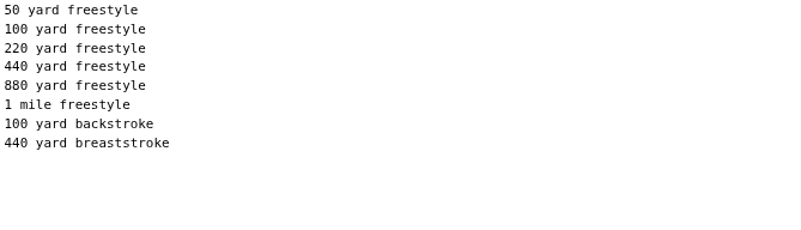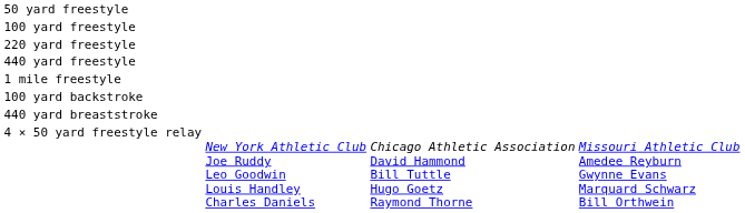 <table>
 <tr>
 <td>50 yard freestyle<br></td>
 <td></td>
 <td></td>
 <td></td>
 </tr>
 <tr>
 <td>100 yard freestyle<br></td>
 <td></td>
 <td></td>
 <td></td>
 </tr>
 <tr>
 <td>220 yard freestyle<br></td>
 <td></td>
 <td></td>
 <td></td>
 </tr>
 <tr>
 <td>440 yard freestyle<br></td>
 <td></td>
 <td></td>
 <td></td>
 </tr>
 <tr>
-<td>880 yard freestyle<br></td>
-<td></td>
-<td></td>
-<td></td>
-</tr>
-<tr>
 <td>1 mile freestyle<br></td>
 <td></td>
 <td></td>
 <td></td>
 </tr>
 <tr>
 <td>100 yard backstroke<br></td>
 <td></td>
 <td></td>
 <td></td>
 </tr>
 <tr>
 <td>440 yard breaststroke<br></td>
 <td></td>
 <td></td>
 <td></td>
 </tr>
+<tr valign="top">
+<td>4 × 50 yard freestyle relay<br></td>
+<td><br><em><a href='#'>New York Athletic Club</a></em><br><a href='#'>Joe Ruddy</a><br><a href='#'>Leo Goodwin</a><br><a href='#'>Louis Handley</a><br><a href='#'>Charles Daniels</a></td>
+<td><br><em>Chicago Athletic Association</em><br><a href='#'>David Hammond</a><br><a href='#'>Bill Tuttle</a><br><a href='#'>Hugo Goetz</a><br><a href='#'>Raymond Thorne</a></td>
+<td><br><em><a href='#'>Missouri Athletic Club</a></em><br><a href='#'>Amedee Reyburn</a><br><a href='#'>Gwynne Evans</a><br><a href='#'>Marquard Schwarz</a><br><a href='#'>Bill Orthwein</a></td>
+</tr>
 </table>
